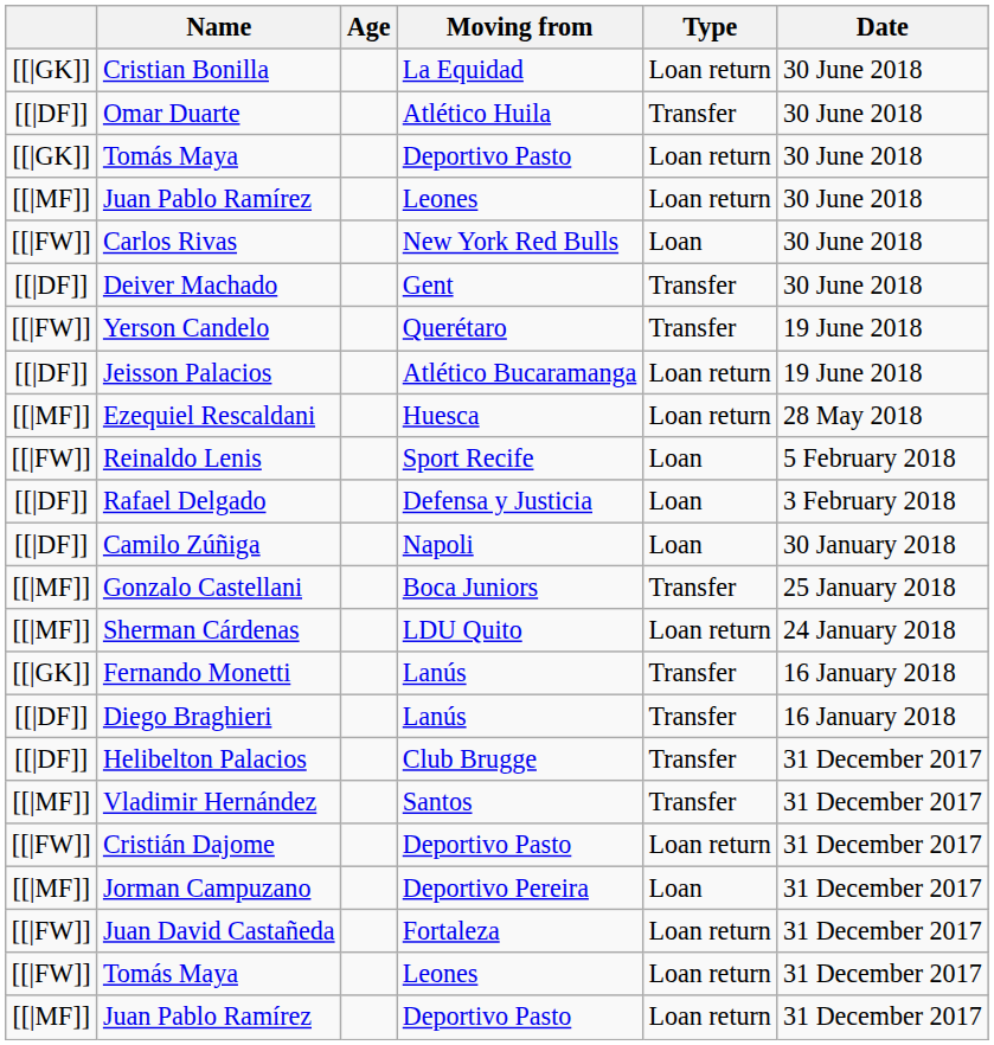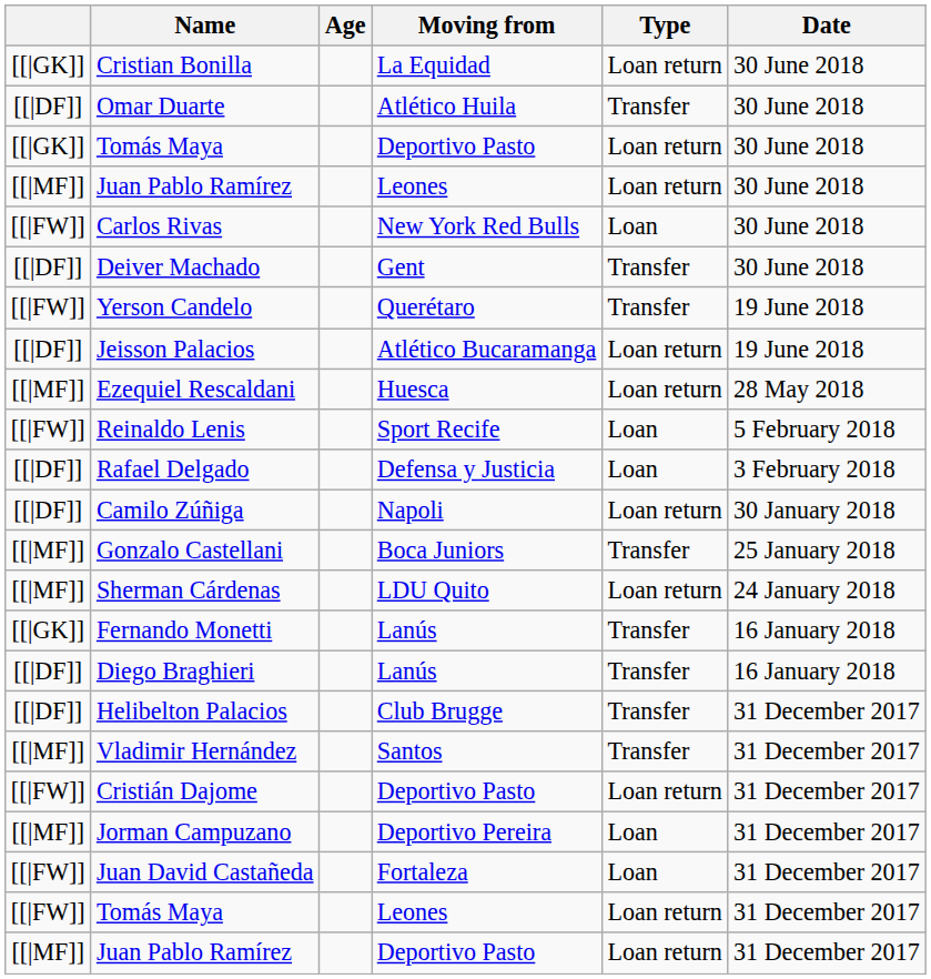 <table class="wikitable sortable" Style="text-align: left;font-size:95%">
 <tr>
 <th></th>
 <th>Name</th>
 <th>Age</th>
 <th>Moving from</th>
 <th>Type</th>
 <th>Date</th>
 </tr>
 <tr>
 <td align=center>[[|GK]]</td>
 <td> <a href='#'>Cristian Bonilla</a></td>
 <td align=center></td>
 <td> <a href='#'>La Equidad</a></td>
 <td>Loan return</td>
 <td>30 June 2018</td>
 </tr>
 <tr>
 <td align=center>[[|DF]]</td>
 <td> <a href='#'>Omar Duarte</a></td>
 <td align=center></td>
 <td> <a href='#'>Atlético Huila</a></td>
 <td>Transfer</td>
 <td>30 June 2018</td>
 </tr>
 <tr>
 <td align=center>[[|GK]]</td>
 <td> <a href='#'>Tomás Maya</a></td>
 <td align=center></td>
 <td> <a href='#'>Deportivo Pasto</a></td>
 <td>Loan return</td>
 <td>30 June 2018</td>
 </tr>
 <tr>
 <td align=center>[[|MF]]</td>
 <td> <a href='#'>Juan Pablo Ramírez</a></td>
 <td align=center></td>
 <td> <a href='#'>Leones</a></td>
 <td>Loan return</td>
 <td>30 June 2018</td>
 </tr>
 <tr>
 <td align=center>[[|FW]]</td>
 <td> <a href='#'>Carlos Rivas</a></td>
 <td align=center></td>
 <td> <a href='#'>New York Red Bulls</a></td>
 <td>Loan</td>
 <td>30 June 2018</td>
 </tr>
 <tr>
 <td align=center>[[|DF]]</td>
 <td> <a href='#'>Deiver Machado</a></td>
 <td align=center></td>
 <td> <a href='#'>Gent</a></td>
 <td>Transfer</td>
 <td>30 June 2018</td>
 </tr>
 <tr>
 <td align=center>[[|FW]]</td>
 <td> <a href='#'>Yerson Candelo</a></td>
 <td align=center></td>
 <td> <a href='#'>Querétaro</a></td>
 <td>Transfer</td>
 <td>19 June 2018</td>
 </tr>
 <tr>
 <td align=center>[[|DF]]</td>
 <td> <a href='#'>Jeisson Palacios</a></td>
 <td align=center></td>
 <td> <a href='#'>Atlético Bucaramanga</a></td>
 <td>Loan return</td>
 <td>19 June 2018</td>
 </tr>
 <tr>
 <td align=center>[[|MF]]</td>
 <td> <a href='#'>Ezequiel Rescaldani</a></td>
 <td align=center></td>
 <td> <a href='#'>Huesca</a></td>
 <td>Loan return</td>
 <td>28 May 2018</td>
 </tr>
 <tr>
 <td align=center>[[|FW]]</td>
 <td> <a href='#'>Reinaldo Lenis</a></td>
 <td align=center></td>
 <td> <a href='#'>Sport Recife</a></td>
 <td>Loan</td>
 <td>5 February 2018</td>
 </tr>
 <tr>
 <td align=center>[[|DF]]</td>
 <td> <a href='#'>Rafael Delgado</a></td>
 <td align=center></td>
 <td> <a href='#'>Defensa y Justicia</a></td>
 <td>Loan</td>
 <td>3 February 2018</td>
 </tr>
 <tr>
 <td align=center>[[|DF]]</td>
 <td> <a href='#'>Camilo Zúñiga</a></td>
 <td align=center></td>
 <td> <a href='#'>Napoli</a></td>
-<td>Loan</td>
+<td>Loan return</td>
 <td>30 January 2018</td>
 </tr>
 <tr>
 <td align=center>[[|MF]]</td>
 <td> <a href='#'>Gonzalo Castellani</a></td>
 <td align=center></td>
 <td> <a href='#'>Boca Juniors</a></td>
 <td>Transfer</td>
 <td>25 January 2018</td>
 </tr>
 <tr>
 <td align=center>[[|MF]]</td>
 <td> <a href='#'>Sherman Cárdenas</a></td>
 <td align=center></td>
 <td> <a href='#'>LDU Quito</a></td>
 <td>Loan return</td>
 <td>24 January 2018</td>
 </tr>
 <tr>
 <td align=center>[[|GK]]</td>
 <td> <a href='#'>Fernando Monetti</a></td>
 <td align=center></td>
 <td> <a href='#'>Lanús</a></td>
 <td>Transfer</td>
 <td>16 January 2018</td>
 </tr>
 <tr>
 <td align=center>[[|DF]]</td>
 <td> <a href='#'>Diego Braghieri</a></td>
 <td align=center></td>
 <td> <a href='#'>Lanús</a></td>
 <td>Transfer</td>
 <td>16 January 2018</td>
 </tr>
 <tr>
 <td align=center>[[|DF]]</td>
 <td> <a href='#'>Helibelton Palacios</a></td>
 <td align=center></td>
 <td> <a href='#'>Club Brugge</a></td>
 <td>Transfer</td>
 <td>31 December 2017</td>
 </tr>
 <tr>
 <td align=center>[[|MF]]</td>
 <td> <a href='#'>Vladimir Hernández</a></td>
 <td align=center></td>
 <td> <a href='#'>Santos</a></td>
 <td>Transfer</td>
 <td>31 December 2017</td>
 </tr>
 <tr>
 <td align=center>[[|FW]]</td>
 <td> <a href='#'>Cristián Dajome</a></td>
 <td align=center></td>
 <td> <a href='#'>Deportivo Pasto</a></td>
 <td>Loan return</td>
 <td>31 December 2017</td>
 </tr>
 <tr>
 <td align=center>[[|MF]]</td>
 <td> <a href='#'>Jorman Campuzano</a></td>
 <td align=center></td>
 <td> <a href='#'>Deportivo Pereira</a></td>
 <td>Loan</td>
 <td>31 December 2017</td>
 </tr>
 <tr>
 <td align=center>[[|FW]]</td>
 <td> <a href='#'>Juan David Castañeda</a></td>
 <td align=center></td>
 <td> <a href='#'>Fortaleza</a></td>
-<td>Loan return</td>
+<td>Loan</td>
 <td>31 December 2017</td>
 </tr>
 <tr>
 <td align=center>[[|FW]]</td>
 <td> <a href='#'>Tomás Maya</a></td>
 <td align=center></td>
 <td> <a href='#'>Leones</a></td>
 <td>Loan return</td>
 <td>31 December 2017</td>
 </tr>
 <tr>
 <td align=center>[[|MF]]</td>
 <td> <a href='#'>Juan Pablo Ramírez</a></td>
 <td align=center></td>
 <td> <a href='#'>Deportivo Pasto</a></td>
 <td>Loan return</td>
 <td>31 December 2017</td>
 </tr>
 </table>
